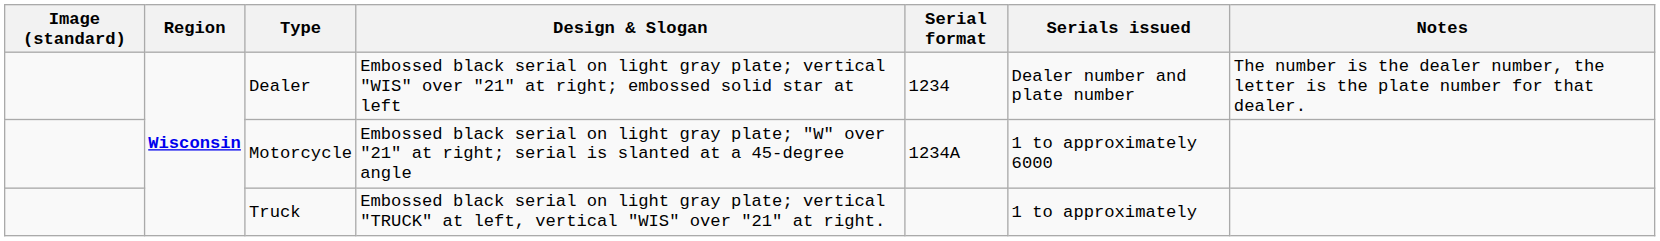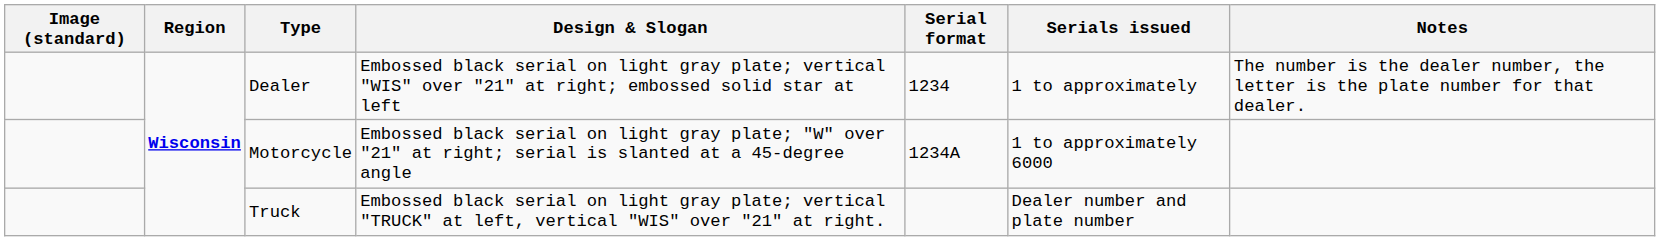 <table class="wikitable">
 <tr>
 <th>Image (standard)</th>
 <th>Region</th>
 <th>Type</th>
 <th>Design & Slogan</th>
 <th>Serial format</th>
 <th>Serials issued</th>
 <th>Notes</th>
 </tr>
 <tr>
 <td></td>
 <td rowspan="3"><a href='#'><strong>Wisconsin</strong></a></td>
 <td>Dealer</td>
 <td>Embossed black serial on light gray plate; vertical "WIS" over "21" at right; embossed solid star at left</td>
 <td>1234</td>
-<td>Dealer number and plate number</td>
+<td>1 to approximately </td>
 <td>The number is the dealer number, the letter is the plate number for that dealer.</td>
 </tr>
 <tr>
 <td></td>
 <td>Motorcycle</td>
 <td>Embossed black serial on light gray plate; "W" over "21" at right; serial is slanted at a 45-degree angle</td>
 <td>1234A</td>
 <td>1 to approximately 6000</td>
 <td></td>
 </tr>
 <tr>
 <td></td>
 <td>Truck</td>
 <td>Embossed black serial on light gray plate; vertical "TRUCK" at left, vertical "WIS" over "21" at right.</td>
 <td></td>
-<td>1 to approximately </td>
+<td>Dealer number and plate number</td>
 <td></td>
 </tr>
 </table>
